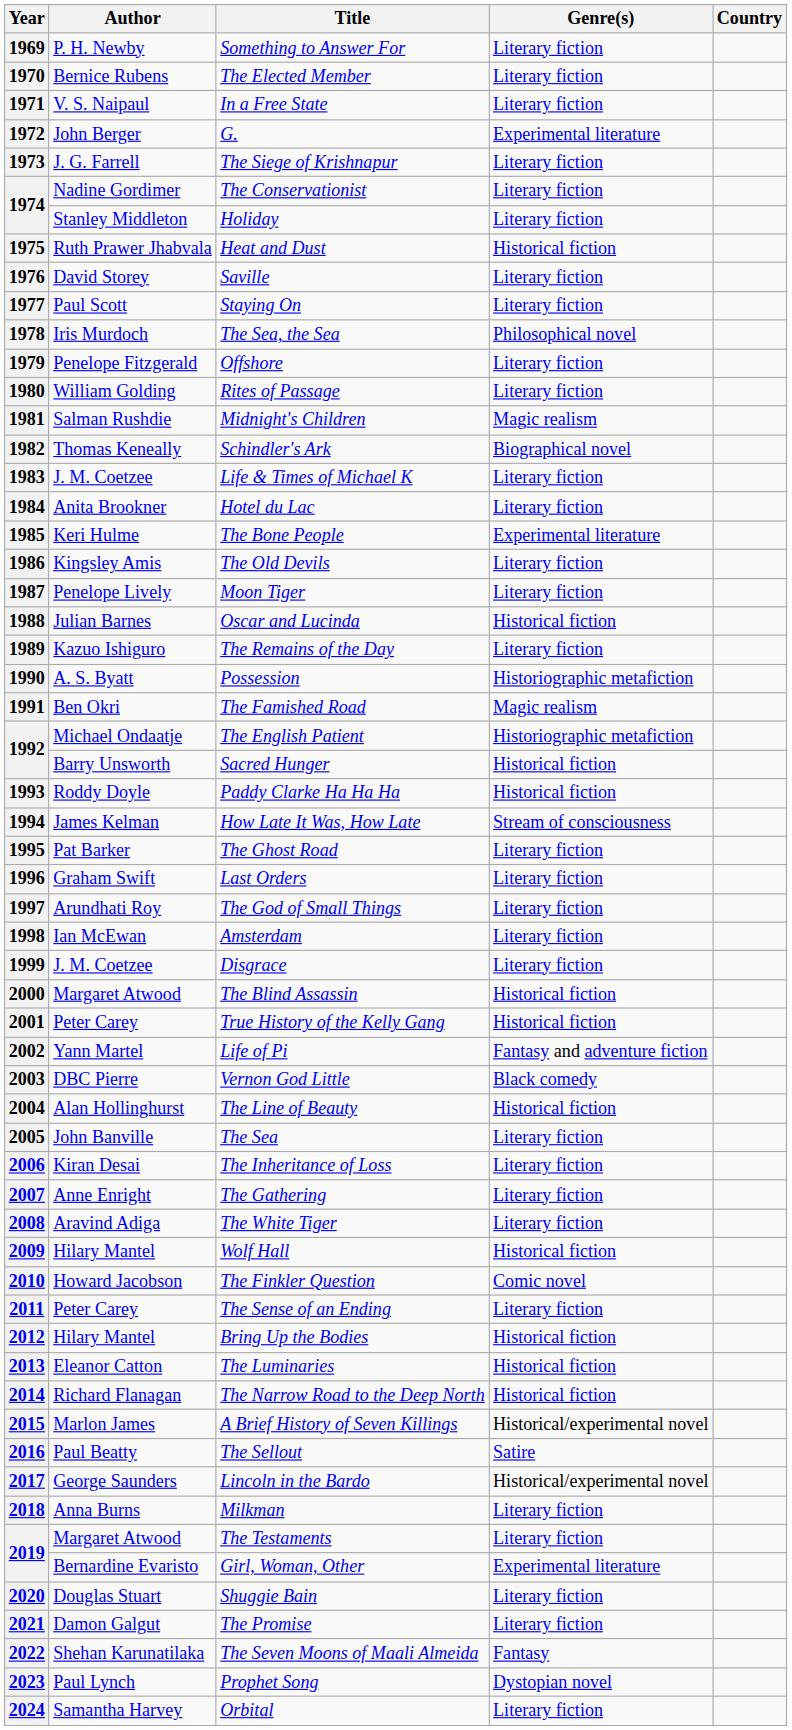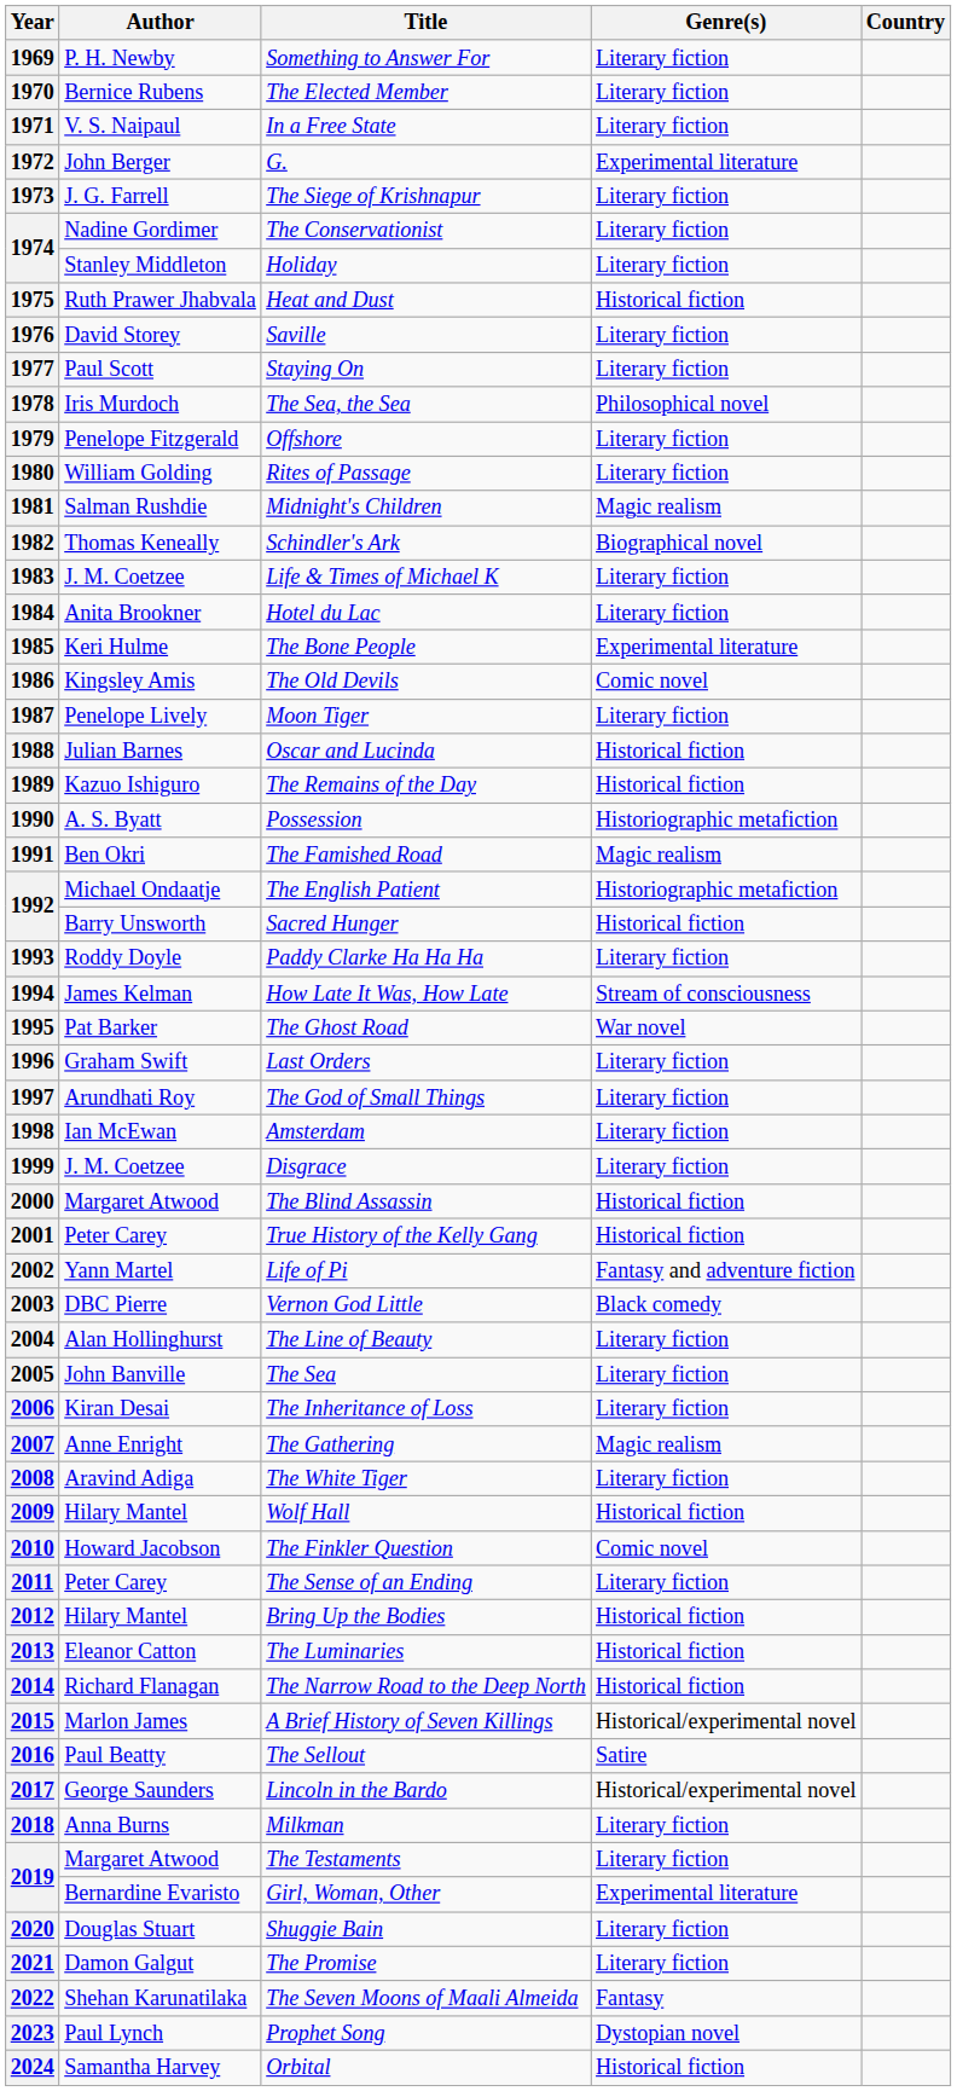 <table class="wikitable sortable mw-collapsible">
 <tr>
 <th>Year</th>
 <th>Author</th>
 <th>Title</th>
 <th>Genre(s)</th>
 <th>Country</th>
 </tr>
 <tr>
 <th>1969</th>
 <td><a href='#'>P. H. Newby</a></td>
 <td><em><a href='#'>Something to Answer For</a></em></td>
 <td><a href='#'>Literary fiction</a></td>
 <td></td>
 </tr>
 <tr>
 <th>1970</th>
 <td><a href='#'>Bernice Rubens</a></td>
 <td><em><a href='#'>The Elected Member</a></em></td>
 <td><a href='#'>Literary fiction</a></td>
 <td></td>
 </tr>
 <tr>
 <th>1971</th>
 <td><a href='#'>V. S. Naipaul</a></td>
 <td><em><a href='#'>In a Free State</a></em></td>
 <td><a href='#'>Literary fiction</a></td>
 <td><br></td>
 </tr>
 <tr>
 <th>1972</th>
 <td><a href='#'>John Berger</a></td>
 <td><em><a href='#'>G.</a></em></td>
 <td><a href='#'>Experimental literature</a></td>
 <td></td>
 </tr>
 <tr>
 <th>1973</th>
 <td><a href='#'>J. G. Farrell</a></td>
 <td><em><a href='#'>The Siege of Krishnapur</a></em></td>
 <td><a href='#'>Literary fiction</a></td>
 <td><br></td>
 </tr>
 <tr>
 <th rowspan="2">1974</th>
 <td><a href='#'>Nadine Gordimer</a></td>
 <td><em><a href='#'>The Conservationist</a></em></td>
 <td><a href='#'>Literary fiction</a></td>
 <td></td>
 </tr>
 <tr>
 <td><a href='#'>Stanley Middleton</a></td>
 <td><em><a href='#'>Holiday</a></em></td>
 <td><a href='#'>Literary fiction</a></td>
 <td></td>
 </tr>
 <tr>
 <th>1975</th>
 <td><a href='#'>Ruth Prawer Jhabvala</a></td>
 <td><em><a href='#'>Heat and Dust</a></em></td>
 <td><a href='#'>Historical fiction</a></td>
 <td><br></td>
 </tr>
 <tr>
 <th>1976</th>
 <td><a href='#'>David Storey</a></td>
 <td><em><a href='#'>Saville</a></em></td>
 <td><a href='#'>Literary fiction</a></td>
 <td></td>
 </tr>
 <tr>
 <th>1977</th>
 <td><a href='#'>Paul Scott</a></td>
 <td><em><a href='#'>Staying On</a></em></td>
 <td><a href='#'>Literary fiction</a></td>
 <td></td>
 </tr>
 <tr>
 <th>1978</th>
 <td><a href='#'>Iris Murdoch</a></td>
 <td><em><a href='#'>The Sea, the Sea</a></em></td>
 <td><a href='#'>Philosophical novel</a></td>
 <td><br></td>
 </tr>
 <tr>
 <th>1979</th>
 <td><a href='#'>Penelope Fitzgerald</a></td>
 <td><em><a href='#'>Offshore</a></em></td>
 <td><a href='#'>Literary fiction</a></td>
 <td></td>
 </tr>
 <tr>
 <th>1980</th>
 <td><a href='#'>William Golding</a></td>
 <td><em><a href='#'>Rites of Passage</a></em></td>
 <td><a href='#'>Literary fiction</a></td>
 <td></td>
 </tr>
 <tr>
 <th>1981</th>
 <td><a href='#'>Salman Rushdie</a></td>
 <td><em><a href='#'>Midnight's Children</a></em></td>
 <td><a href='#'>Magic realism</a></td>
 <td></td>
 </tr>
 <tr>
 <th>1982</th>
 <td><a href='#'>Thomas Keneally</a></td>
 <td><em><a href='#'>Schindler's Ark</a></em></td>
 <td><a href='#'>Biographical novel</a></td>
 <td></td>
 </tr>
 <tr>
 <th>1983</th>
 <td><a href='#'>J. M. Coetzee</a></td>
 <td><em><a href='#'>Life & Times of Michael K</a></em></td>
 <td><a href='#'>Literary fiction</a></td>
 <td></td>
 </tr>
 <tr>
 <th>1984</th>
 <td><a href='#'>Anita Brookner</a></td>
 <td><em><a href='#'>Hotel du Lac</a></em></td>
 <td><a href='#'>Literary fiction</a></td>
 <td></td>
 </tr>
 <tr>
 <th>1985</th>
 <td><a href='#'>Keri Hulme</a></td>
 <td><em><a href='#'>The Bone People</a></em></td>
 <td><a href='#'>Experimental literature</a></td>
 <td></td>
 </tr>
 <tr>
 <th>1986</th>
 <td><a href='#'>Kingsley Amis</a></td>
 <td><em><a href='#'>The Old Devils</a></em></td>
-<td><a href='#'>Literary fiction</a></td>
+<td><a href='#'>Comic novel</a></td>
 <td></td>
 </tr>
 <tr>
 <th>1987</th>
 <td><a href='#'>Penelope Lively</a></td>
 <td><em><a href='#'>Moon Tiger</a></em></td>
 <td><a href='#'>Literary fiction</a></td>
 <td></td>
 </tr>
 <tr>
 <th>1988</th>
 <td><a href='#'>Julian Barnes</a></td>
 <td><em><a href='#'>Oscar and Lucinda</a></em></td>
 <td><a href='#'>Historical fiction</a></td>
 <td></td>
 </tr>
 <tr>
 <th>1989</th>
 <td><a href='#'>Kazuo Ishiguro</a></td>
 <td><em><a href='#'>The Remains of the Day</a></em></td>
-<td><a href='#'>Literary fiction</a></td>
+<td><a href='#'>Historical fiction</a></td>
 <td></td>
 </tr>
 <tr>
 <th>1990</th>
 <td><a href='#'>A. S. Byatt</a></td>
 <td><em><a href='#'>Possession</a></em></td>
 <td><a href='#'>Historiographic metafiction</a></td>
 <td></td>
 </tr>
 <tr>
 <th>1991</th>
 <td><a href='#'>Ben Okri</a></td>
 <td><em><a href='#'>The Famished Road</a></em></td>
 <td><a href='#'>Magic realism</a></td>
 <td></td>
 </tr>
 <tr>
 <th rowspan="2">1992</th>
 <td><a href='#'>Michael Ondaatje</a></td>
 <td><em><a href='#'>The English Patient</a></em></td>
 <td><a href='#'>Historiographic metafiction</a></td>
 <td><br></td>
 </tr>
 <tr>
 <td><a href='#'>Barry Unsworth</a></td>
 <td><em><a href='#'>Sacred Hunger</a></em></td>
 <td><a href='#'>Historical fiction</a></td>
 <td></td>
 </tr>
 <tr>
 <th>1993</th>
 <td><a href='#'>Roddy Doyle</a></td>
 <td><em><a href='#'>Paddy Clarke Ha Ha Ha</a></em></td>
-<td><a href='#'>Historical fiction</a></td>
+<td><a href='#'>Literary fiction</a></td>
 <td></td>
 </tr>
 <tr>
 <th>1994</th>
 <td><a href='#'>James Kelman</a></td>
 <td><em><a href='#'>How Late It Was, How Late</a></em></td>
 <td><a href='#'>Stream of consciousness</a></td>
 <td></td>
 </tr>
 <tr>
 <th>1995</th>
 <td><a href='#'>Pat Barker</a></td>
 <td><em><a href='#'>The Ghost Road</a></em></td>
-<td><a href='#'>Literary fiction</a></td>
+<td><a href='#'>War novel</a></td>
 <td></td>
 </tr>
 <tr>
 <th>1996</th>
 <td><a href='#'>Graham Swift</a></td>
 <td><em><a href='#'>Last Orders</a></em></td>
 <td><a href='#'>Literary fiction</a></td>
 <td></td>
 </tr>
 <tr>
 <th>1997</th>
 <td><a href='#'>Arundhati Roy</a></td>
 <td><em><a href='#'>The God of Small Things</a></em></td>
 <td><a href='#'>Literary fiction</a></td>
 <td></td>
 </tr>
 <tr>
 <th>1998</th>
 <td><a href='#'>Ian McEwan</a></td>
 <td><em><a href='#'>Amsterdam</a></em></td>
 <td><a href='#'>Literary fiction</a></td>
 <td></td>
 </tr>
 <tr>
 <th>1999</th>
 <td><a href='#'>J. M. Coetzee</a></td>
 <td><em><a href='#'>Disgrace</a></em></td>
 <td><a href='#'>Literary fiction</a></td>
 <td></td>
 </tr>
 <tr>
 <th>2000</th>
 <td><a href='#'>Margaret Atwood</a></td>
 <td><em><a href='#'>The Blind Assassin</a></em></td>
 <td><a href='#'>Historical fiction</a></td>
 <td></td>
 </tr>
 <tr>
 <th>2001</th>
 <td><a href='#'>Peter Carey</a></td>
 <td><em><a href='#'>True History of the Kelly Gang</a></em></td>
 <td><a href='#'>Historical fiction</a></td>
 <td></td>
 </tr>
 <tr>
 <th>2002</th>
 <td><a href='#'>Yann Martel</a></td>
 <td><em><a href='#'>Life of Pi</a></em></td>
 <td><a href='#'>Fantasy</a> and <a href='#'>adventure fiction</a></td>
 <td></td>
 </tr>
 <tr>
 <th>2003</th>
 <td><a href='#'>DBC Pierre</a></td>
 <td><em><a href='#'>Vernon God Little</a></em></td>
 <td><a href='#'>Black comedy</a></td>
 <td></td>
 </tr>
 <tr>
 <th>2004</th>
 <td><a href='#'>Alan Hollinghurst</a></td>
 <td><em><a href='#'>The Line of Beauty</a></em></td>
-<td><a href='#'>Historical fiction</a></td>
+<td><a href='#'>Literary fiction</a></td>
 <td></td>
 </tr>
 <tr>
 <th>2005</th>
 <td><a href='#'>John Banville</a></td>
 <td><em><a href='#'>The Sea</a></em></td>
 <td><a href='#'>Literary fiction</a></td>
 <td></td>
 </tr>
 <tr>
 <th><a href='#'>2006</a></th>
 <td><a href='#'>Kiran Desai</a></td>
 <td><em><a href='#'>The Inheritance of Loss</a></em></td>
 <td><a href='#'>Literary fiction</a></td>
 <td></td>
 </tr>
 <tr>
 <th><a href='#'>2007</a></th>
 <td><a href='#'>Anne Enright</a></td>
 <td><em><a href='#'>The Gathering</a></em></td>
-<td><a href='#'>Literary fiction</a></td>
+<td><a href='#'>Magic realism</a></td>
 <td></td>
 </tr>
 <tr>
 <th><a href='#'>2008</a></th>
 <td><a href='#'>Aravind Adiga</a></td>
 <td><em><a href='#'>The White Tiger</a></em></td>
 <td><a href='#'>Literary fiction</a></td>
 <td></td>
 </tr>
 <tr>
 <th><a href='#'>2009</a></th>
 <td><a href='#'>Hilary Mantel</a></td>
 <td><em><a href='#'>Wolf Hall</a></em></td>
 <td><a href='#'>Historical fiction</a></td>
 <td></td>
 </tr>
 <tr>
 <th><a href='#'>2010</a></th>
 <td><a href='#'>Howard Jacobson</a></td>
 <td><em><a href='#'>The Finkler Question</a></em></td>
 <td><a href='#'>Comic novel</a></td>
 <td></td>
 </tr>
 <tr>
 <th><a href='#'>2011</a></th>
 <td><a href='#'>Peter Carey</a></td>
 <td><em><a href='#'>The Sense of an Ending</a></em></td>
 <td><a href='#'>Literary fiction</a></td>
 <td></td>
 </tr>
 <tr>
 <th><a href='#'>2012</a></th>
 <td><a href='#'>Hilary Mantel</a></td>
 <td><em><a href='#'>Bring Up the Bodies</a></em></td>
 <td><a href='#'>Historical fiction</a></td>
 <td></td>
 </tr>
 <tr>
 <th><a href='#'>2013</a></th>
 <td><a href='#'>Eleanor Catton</a></td>
 <td><em><a href='#'>The Luminaries</a></em></td>
 <td><a href='#'>Historical fiction</a></td>
 <td></td>
 </tr>
 <tr>
 <th><a href='#'>2014</a></th>
 <td><a href='#'>Richard Flanagan</a></td>
 <td><em><a href='#'>The Narrow Road to the Deep North</a></em></td>
 <td><a href='#'>Historical fiction</a></td>
 <td></td>
 </tr>
 <tr>
 <th><a href='#'>2015</a></th>
 <td><a href='#'>Marlon James</a></td>
 <td><em><a href='#'>A Brief History of Seven Killings</a></em></td>
 <td>Historical/experimental novel</td>
 <td></td>
 </tr>
 <tr>
 <th><a href='#'>2016</a></th>
 <td><a href='#'>Paul Beatty</a></td>
 <td><em><a href='#'>The Sellout</a></em></td>
 <td><a href='#'>Satire</a></td>
 <td></td>
 </tr>
 <tr>
 <th><a href='#'>2017</a></th>
 <td><a href='#'>George Saunders</a></td>
 <td><em><a href='#'>Lincoln in the Bardo</a></em></td>
 <td>Historical/experimental novel</td>
 <td></td>
 </tr>
 <tr>
 <th><a href='#'>2018</a></th>
 <td><a href='#'>Anna Burns</a></td>
 <td><em><a href='#'>Milkman</a></em></td>
 <td><a href='#'>Literary fiction</a></td>
 <td></td>
 </tr>
 <tr>
 <th rowspan="2"><a href='#'>2019</a></th>
 <td><a href='#'>Margaret Atwood</a></td>
 <td><em><a href='#'>The Testaments</a></em></td>
 <td><a href='#'>Literary fiction</a></td>
 <td></td>
 </tr>
 <tr>
 <td><a href='#'>Bernardine Evaristo</a></td>
 <td><em><a href='#'>Girl, Woman, Other</a></em></td>
 <td><a href='#'>Experimental literature</a></td>
 <td></td>
 </tr>
 <tr>
 <th><a href='#'>2020</a></th>
 <td><a href='#'>Douglas Stuart</a></td>
 <td><em><a href='#'>Shuggie Bain</a></em></td>
 <td><a href='#'>Literary fiction</a></td>
 <td><br></td>
 </tr>
 <tr>
 <th><a href='#'>2021</a></th>
 <td><a href='#'>Damon Galgut</a></td>
 <td><em><a href='#'>The Promise</a></em></td>
 <td><a href='#'>Literary fiction</a></td>
 <td></td>
 </tr>
 <tr>
 <th><a href='#'>2022</a></th>
 <td><a href='#'>Shehan Karunatilaka</a></td>
 <td><em><a href='#'>The Seven Moons of Maali Almeida</a></em></td>
 <td><a href='#'>Fantasy</a></td>
 <td></td>
 </tr>
 <tr>
 <th><a href='#'>2023</a></th>
 <td><a href='#'>Paul Lynch</a></td>
 <td><em><a href='#'>Prophet Song</a></em></td>
 <td><a href='#'>Dystopian novel</a></td>
 <td></td>
 </tr>
 <tr>
 <th><a href='#'>2024</a></th>
 <td><a href='#'>Samantha Harvey</a></td>
 <td><em><a href='#'>Orbital</a></em></td>
-<td><a href='#'>Literary fiction</a></td>
+<td><a href='#'>Historical fiction</a></td>
 <td></td>
 </tr>
 </table>
